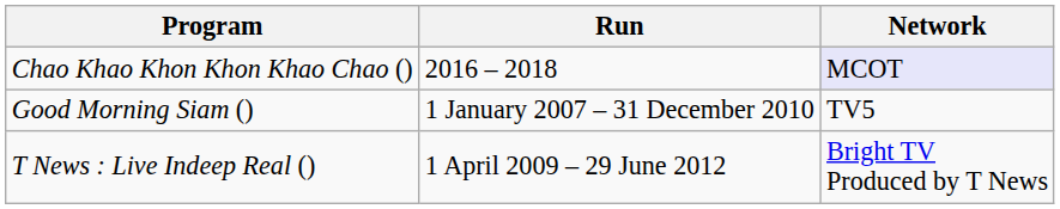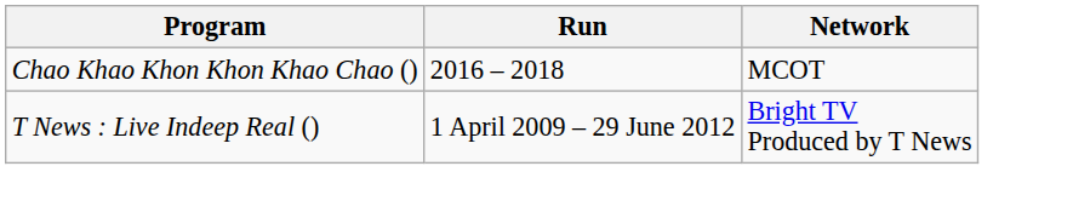 <table class="wikitable">
 <tr>
 <th>Program</th>
 <th>Run</th>
 <th>Network</th>
 </tr>
 <tr>
 <td><em>Chao Khao Khon Khon Khao Chao</em> ()</td>
 <td>2016 – 2018</td>
-<td style="background: lavender;">MCOT</td>
-</tr>
-<tr>
-<td><em>Good Morning Siam</em> ()</td>
-<td>1 January 2007 – 31 December 2010</td>
-<td>TV5</td>
+<td>MCOT</td>
 </tr>
 <tr>
 <td><em>T News : Live Indeep Real</em> ()</td>
 <td>1 April 2009 – 29 June 2012</td>
 <td><a href='#'>Bright TV</a> <br> Produced by T News</td>
 </tr>
 </table>
